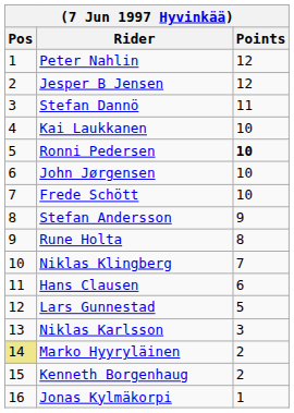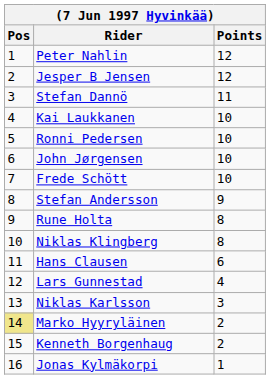 <table class="wikitable">
 <tr>
 <th colspan="6">(7 Jun 1997  <a href='#'>Hyvinkää</a>)</th>
 </tr>
 <tr>
 <th width=20>Pos</th>
 <th width=180>Rider</th>
 <th width=40>Points</th>
 </tr>
 <tr>
 <td>1</td>
 <td style="text-align:left;"> <a href='#'>Peter Nahlin</a></td>
 <td>12</td>
 </tr>
 <tr>
 <td>2</td>
 <td style="text-align:left;"> <a href='#'>Jesper B Jensen</a></td>
 <td>12</td>
 </tr>
 <tr>
 <td>3</td>
 <td style="text-align:left;"> <a href='#'>Stefan Dannö</a></td>
 <td>11</td>
 </tr>
 <tr>
 <td>4</td>
 <td style="text-align:left;"> <a href='#'>Kai Laukkanen</a></td>
 <td>10</td>
 </tr>
 <tr>
 <td>5</td>
 <td style="text-align:left;"> <a href='#'>Ronni Pedersen</a></td>
-<td><strong>10</strong></td>
+<td>10</td>
 </tr>
 <tr>
 <td>6</td>
 <td style="text-align:left;"> <a href='#'>John Jørgensen</a></td>
 <td>10</td>
 </tr>
 <tr>
 <td>7</td>
 <td style="text-align:left;"> <a href='#'>Frede Schött</a></td>
 <td>10</td>
 </tr>
 <tr>
 <td>8</td>
 <td style="text-align:left;"> <a href='#'>Stefan Andersson</a></td>
 <td>9</td>
 </tr>
 <tr>
 <td>9</td>
 <td style="text-align:left;"> <a href='#'>Rune Holta</a></td>
 <td>8</td>
 </tr>
 <tr>
 <td>10</td>
 <td style="text-align:left;"> <a href='#'>Niklas Klingberg</a></td>
-<td>7</td>
+<td>8</td>
 </tr>
 <tr>
 <td>11</td>
 <td style="text-align:left;"> <a href='#'>Hans Clausen</a></td>
 <td>6</td>
 </tr>
 <tr>
 <td>12</td>
 <td style="text-align:left;"> <a href='#'>Lars Gunnestad</a></td>
-<td>5</td>
+<td>4</td>
 </tr>
 <tr>
 <td>13</td>
 <td style="text-align:left;"> <a href='#'>Niklas Karlsson</a></td>
 <td>3</td>
 </tr>
 <tr>
 <td style="background: khaki;">14</td>
 <td style="text-align:left;"> <a href='#'>Marko Hyyryläinen</a></td>
 <td>2</td>
 </tr>
 <tr>
 <td>15</td>
 <td style="text-align:left;"> <a href='#'>Kenneth Borgenhaug</a></td>
 <td>2</td>
 </tr>
 <tr>
 <td>16</td>
 <td style="text-align:left;"> <a href='#'>Jonas Kylmäkorpi</a></td>
 <td>1</td>
 </tr>
 </table>
